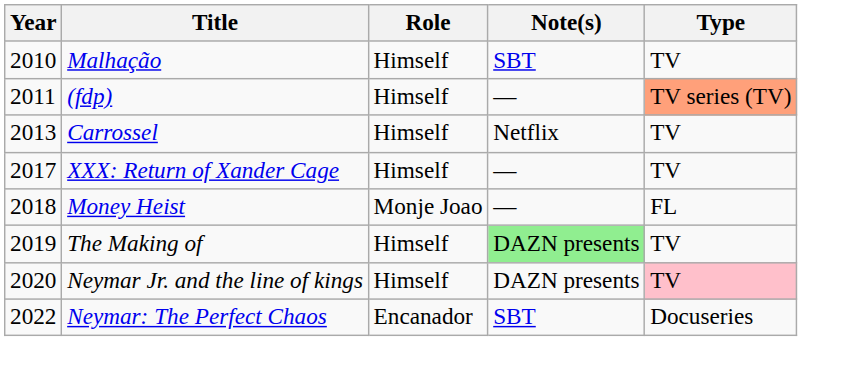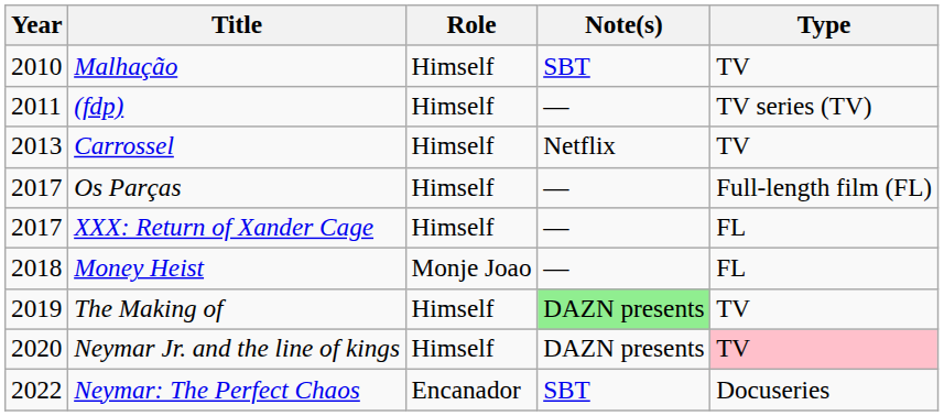 <table class="wikitable sortable">
 <tr>
 <th scope="col">Year</th>
 <th scope="col">Title</th>
 <th scope="col">Role</th>
 <th scope="col">Note(s)</th>
 <th scope="col">Type</th>
 </tr>
 <tr>
 <td>2010</td>
 <td><em><a href='#'>Malhação</a></em></td>
 <td>Himself</td>
 <td><a href='#'>SBT</a></td>
 <td>TV</td>
 </tr>
 <tr>
 <td>2011</td>
 <td><em><a href='#'>(fdp)</a></em></td>
 <td>Himself</td>
 <td>—</td>
-<td style="background: lightsalmon;">TV series (TV)</td>
+<td>TV series (TV)</td>
 </tr>
 <tr>
 <td>2013</td>
 <td><em><a href='#'>Carrossel</a></em></td>
 <td>Himself</td>
 <td>Netflix</td>
 <td>TV</td>
 </tr>
 <tr>
 <td>2017</td>
+<td><em>Os Parças</em></td>
+<td>Himself</td>
+<td>—</td>
+<td>Full-length film (FL)</td>
+</tr>
+<tr>
+<td>2017</td>
 <td><em><a href='#'>XXX: Return of Xander Cage</a></em></td>
 <td>Himself</td>
 <td>—</td>
-<td>TV</td>
+<td>FL</td>
 </tr>
 <tr>
 <td>2018</td>
 <td><em><a href='#'>Money Heist</a></em></td>
 <td>Monje Joao</td>
 <td>—</td>
 <td>FL</td>
 </tr>
 <tr>
 <td>2019</td>
 <td><em>The Making of</em></td>
 <td>Himself</td>
 <td style="background: lightgreen;">DAZN presents</td>
 <td>TV</td>
 </tr>
 <tr>
 <td>2020</td>
 <td><em>Neymar Jr. and the line of kings</em></td>
 <td>Himself</td>
 <td>DAZN presents</td>
 <td style="background: pink;">TV</td>
 </tr>
 <tr>
 <td>2022</td>
 <td><em><a href='#'>Neymar: The Perfect Chaos</a></em></td>
 <td>Encanador</td>
 <td><a href='#'>SBT</a></td>
 <td>Docuseries</td>
 </tr>
 </table>
